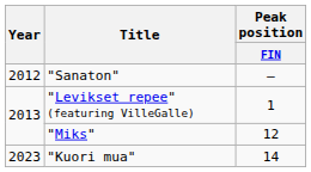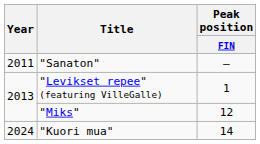 <table class="wikitable">
 <tr>
 <th align="center" rowspan="2" width="10">Year</th>
 <th align="center" rowspan="2" width="180">Title</th>
 <th align="center" colspan="1" width="20">Peak position</th>
 </tr>
 <tr>
 <th width="20"><small><a href='#'>FIN</a></small></th>
 </tr>
 <tr>
-<td>2012</td>
+<td>2011</td>
 <td>"Sanaton"</td>
 <td style="text-align:center;">–</td>
 </tr>
 <tr>
 <td align="center" rowspan="2">2013</td>
 <td>"<a href='#'>Levikset repee</a>" <br><small>(featuring VilleGalle)</small></td>
 <td style="text-align:center;">1</td>
 </tr>
 <tr>
 <td>"<a href='#'>Miks</a>"</td>
 <td style="text-align:center;">12</td>
 </tr>
 <tr>
-<td>2023</td>
+<td>2024</td>
 <td>"Kuori mua"</td>
 <td style="text-align:center;">14</td>
 </tr>
 </table>
